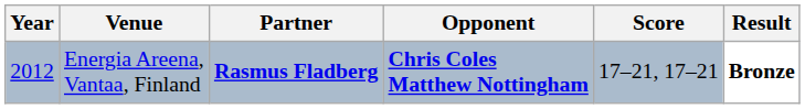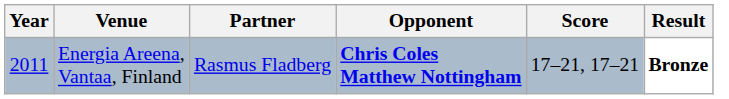 <table class="sortable wikitable" style="font-size: 90%;">
 <tr>
 <th>Year</th>
 <th>Venue</th>
 <th>Partner</th>
 <th>Opponent</th>
 <th>Score</th>
 <th>Result</th>
 </tr>
 <tr style="background:#AABBCC">
-<td align="center"><a href='#'>2012</a></td>
+<td align="center"><a href='#'>2011</a></td>
 <td align="left"><a href='#'>Energia Areena</a>,<br><a href='#'>Vantaa</a>, Finland</td>
-<td align="left"><strong> <a href='#'>Rasmus Fladberg</a></strong></td>
+<td align="left"> <a href='#'>Rasmus Fladberg</a></td>
 <td align="left"><strong> <a href='#'>Chris Coles</a><br> <a href='#'>Matthew Nottingham</a></strong></td>
 <td align="left">17–21, 17–21</td>
 <td style="text-align:left; background:white"> <strong>Bronze</strong></td>
 </tr>
 </table>
